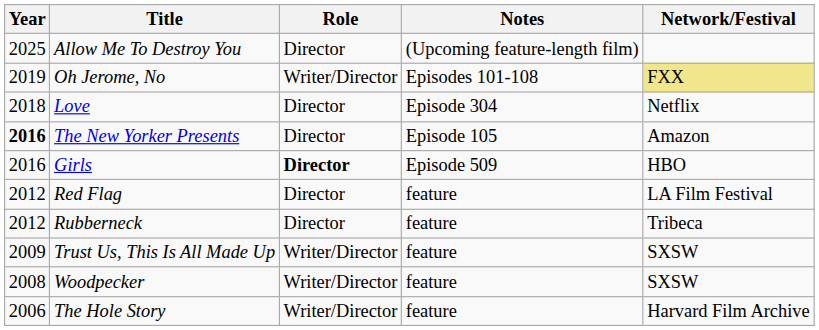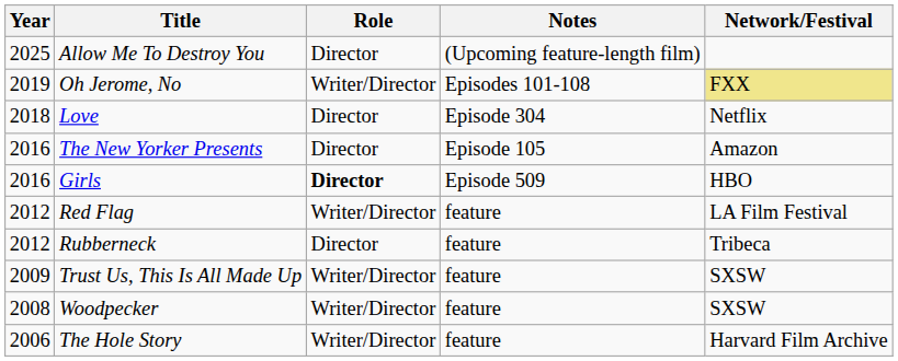 <table class="wikitable sortable">
 <tr>
 <th>Year</th>
 <th>Title</th>
 <th>Role</th>
 <th>Notes</th>
 <th>Network/Festival</th>
 </tr>
 <tr>
 <td>2025</td>
 <td><em>Allow Me To Destroy You</em></td>
 <td>Director</td>
 <td>(Upcoming feature-length film)</td>
 <td></td>
 </tr>
 <tr>
 <td>2019</td>
 <td><em>Oh Jerome, No</em></td>
 <td>Writer/Director</td>
 <td>Episodes 101-108</td>
 <td style="background: khaki;">FXX</td>
 </tr>
 <tr>
 <td>2018</td>
 <td><em><a href='#'>Love</a></em></td>
 <td>Director</td>
 <td>Episode 304</td>
 <td>Netflix</td>
 </tr>
 <tr>
-<td><strong>2016</strong></td>
+<td>2016</td>
 <td><em><a href='#'>The New Yorker Presents</a></em></td>
 <td>Director</td>
 <td>Episode 105</td>
 <td>Amazon</td>
 </tr>
 <tr>
 <td>2016</td>
 <td><em><a href='#'>Girls</a></em></td>
 <td><strong>Director</strong></td>
 <td>Episode 509</td>
 <td>HBO</td>
 </tr>
 <tr>
 <td>2012</td>
 <td><em>Red Flag</em></td>
-<td>Director</td>
+<td>Writer/Director</td>
 <td>feature</td>
 <td>LA Film Festival</td>
 </tr>
 <tr>
 <td>2012</td>
 <td><em>Rubberneck</em></td>
 <td>Director</td>
 <td>feature</td>
 <td>Tribeca</td>
 </tr>
 <tr>
 <td>2009</td>
 <td><em>Trust Us, This Is All Made Up </em></td>
 <td>Writer/Director</td>
 <td>feature</td>
 <td>SXSW</td>
 </tr>
 <tr>
 <td>2008</td>
 <td><em>Woodpecker </em></td>
 <td>Writer/Director</td>
 <td>feature</td>
 <td>SXSW</td>
 </tr>
 <tr>
 <td>2006</td>
 <td><em>The Hole Story</em></td>
 <td>Writer/Director</td>
 <td>feature</td>
 <td>Harvard Film Archive</td>
 </tr>
 </table>
